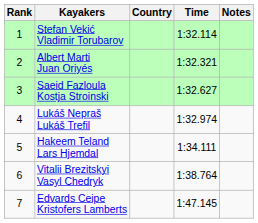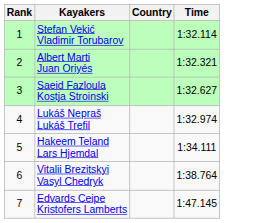 <table class="wikitable" style="text-align:center">
 <tr>
 <th>Rank</th>
 <th>Kayakers</th>
 <th>Country</th>
 <th>Time</th>
-<th>Notes</th>
 </tr>
 <tr bgcolor=bbffbb>
 <td>1</td>
 <td align="left"><a href='#'>Stefan Vekić</a><br><a href='#'>Vladimir Torubarov</a></td>
 <td align="left"></td>
 <td>1:32.114</td>
-<td></td>
 </tr>
 <tr bgcolor=bbffbb>
 <td>2</td>
 <td align="left"><a href='#'>Albert Marti</a><br><a href='#'>Juan Oriyés</a></td>
 <td align="left"></td>
 <td>1:32.321</td>
-<td></td>
 </tr>
 <tr bgcolor=bbffbb>
 <td>3</td>
 <td align="left"><a href='#'>Saeid Fazloula</a><br><a href='#'>Kostja Stroinski</a></td>
 <td align="left"></td>
 <td>1:32.627</td>
-<td></td>
 </tr>
 <tr>
 <td>4</td>
 <td align="left"><a href='#'>Lukáš Nepraš</a><br><a href='#'>Lukáš Trefil</a></td>
 <td align="left"></td>
 <td>1:32.974</td>
-<td></td>
 </tr>
 <tr>
 <td>5</td>
 <td align="left"><a href='#'>Hakeem Teland</a><br><a href='#'>Lars Hjemdal</a></td>
 <td align="left"></td>
 <td>1:34.111</td>
-<td></td>
 </tr>
 <tr>
 <td>6</td>
 <td align="left"><a href='#'>Vitalii Brezitskyi</a><br><a href='#'>Vasyl Chedryk</a></td>
 <td align="left"></td>
 <td>1:38.764</td>
-<td></td>
 </tr>
 <tr>
 <td>7</td>
 <td align="left"><a href='#'>Edvards Ceipe</a><br><a href='#'>Kristofers Lamberts</a></td>
 <td align="left"></td>
 <td>1:47.145</td>
-<td></td>
 </tr>
 </table>
